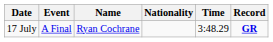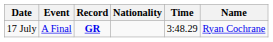 <table class="wikitable" style=text-align:center>
 <tr>
 <th>Date</th>
 <th>Event</th>
-<th>Name</th>
+<th>Record</th>
 <th>Nationality</th>
 <th>Time</th>
-<th>Record</th>
+<th>Name</th>
 </tr>
 <tr>
 <td>17 July</td>
 <td><a href='#'>A Final</a></td>
-<td align=left><a href='#'>Ryan Cochrane</a></td>
+<td><strong><a href='#'>GR</a></strong></td>
 <td align=left></td>
 <td>3:48.29</td>
-<td><strong><a href='#'>GR</a></strong></td>
+<td align=left><a href='#'>Ryan Cochrane</a></td>
 </tr>
 </table>
